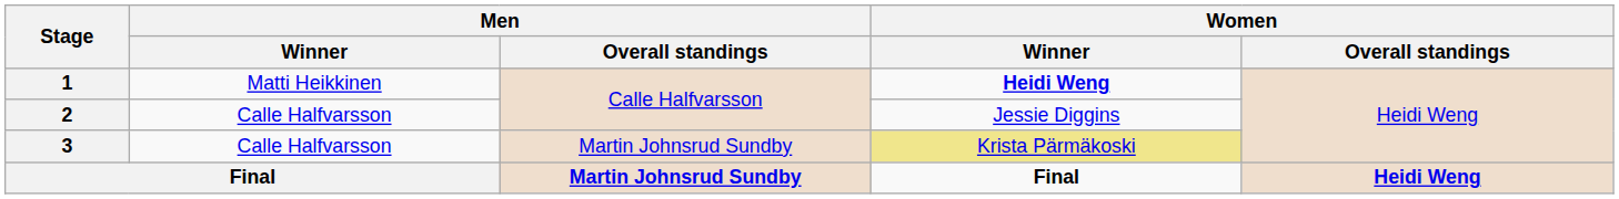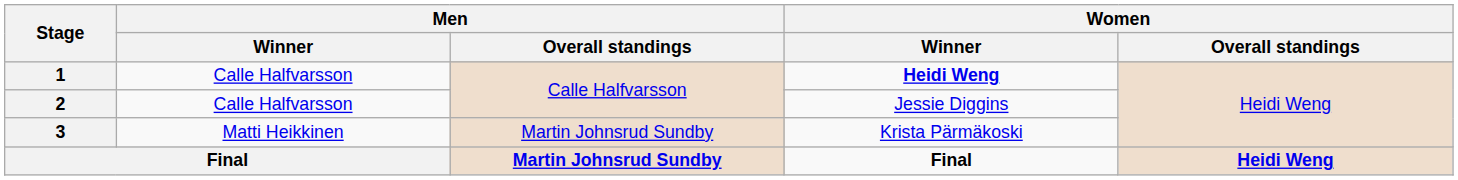 <table class="wikitable" style="text-align: center; font-size:smaller;">
 <tr>
 <th scope="col" style="width:5%;" rowspan="2">Stage</th>
 <th scope="col" style="width:45%;" colspan="2">Men</th>
 <th scope="col" style="width:45%;" colspan="2">Women</th>
 </tr>
 <tr>
 <th scope="col" style="width:15%;">Winner</th>
 <th scope="col" style="width:15%;">Overall standings</th>
 <th scope="col" style="width:15%;">Winner</th>
 <th scope="col" style="width:15%;">Overall standings</th>
 </tr>
 <tr>
 <th scope="row">1</th>
-<td><a href='#'>Matti Heikkinen</a></td>
+<td><a href='#'>Calle Halfvarsson</a></td>
 <td style="background:#EFDECD" rowspan="2"><a href='#'>Calle Halfvarsson</a></td>
 <td><strong><a href='#'>Heidi Weng</a></strong></td>
 <td style="background:#EFDECD" rowspan="3"><a href='#'>Heidi Weng</a></td>
 </tr>
 <tr>
 <th scope="row">2</th>
 <td><a href='#'>Calle Halfvarsson</a></td>
 <td><a href='#'>Jessie Diggins</a></td>
 </tr>
 <tr>
 <th scope="row">3</th>
-<td><a href='#'>Calle Halfvarsson</a></td>
+<td><a href='#'>Matti Heikkinen</a></td>
 <td style="background:#EFDECD"><a href='#'>Martin Johnsrud Sundby</a></td>
-<td style="background: khaki;"><a href='#'>Krista Pärmäkoski</a></td>
+<td><a href='#'>Krista Pärmäkoski</a></td>
 </tr>
 <tr>
 <th colspan="2">Final</th>
 <td style="background:#EFDECD"><strong><a href='#'>Martin Johnsrud Sundby</a></strong></td>
 <td><strong>Final</strong></td>
 <td style="background:#EFDECD"><strong><a href='#'>Heidi Weng</a></strong></td>
 </tr>
 </table>
